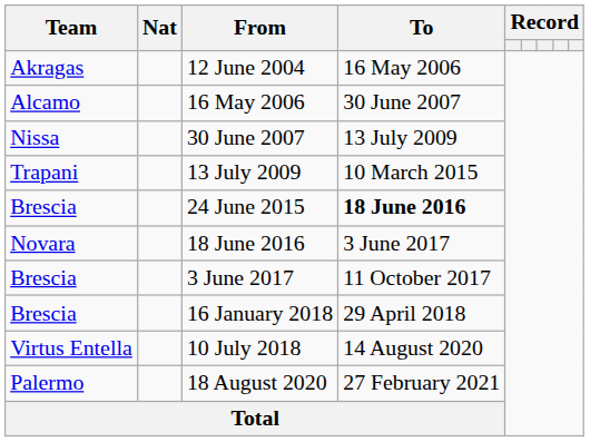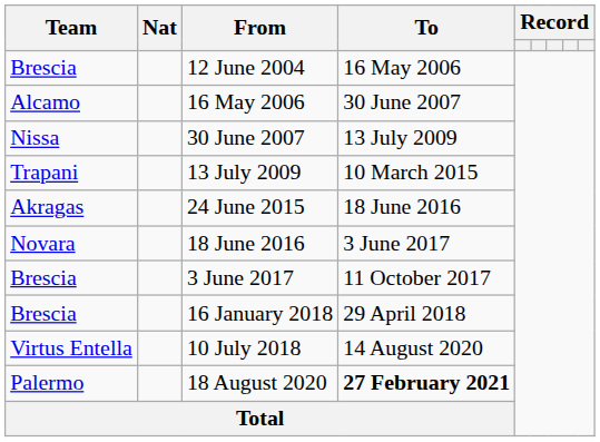 <table class="wikitable" style="text-align: center">
 <tr>
 <th rowspan="2">Team</th>
 <th rowspan="2">Nat</th>
 <th rowspan="2">From</th>
 <th rowspan="2">To</th>
 <th colspan=5>Record</th>
 </tr>
 <tr>
 <th></th>
 <th></th>
 <th></th>
 <th></th>
 <th></th>
 </tr>
 <tr>
-<td align=left><a href='#'>Akragas</a></td>
+<td align=left><a href='#'>Brescia</a></td>
 <td></td>
 <td align=left>12 June 2004</td>
 <td align=left>16 May 2006<br></td>
 </tr>
 <tr>
 <td align=left><a href='#'>Alcamo</a></td>
 <td></td>
 <td align=left>16 May 2006</td>
 <td align=left>30 June 2007<br></td>
 </tr>
 <tr>
 <td align=left><a href='#'>Nissa</a></td>
 <td></td>
 <td align=left>30 June 2007</td>
 <td align=left>13 July 2009<br></td>
 </tr>
 <tr>
 <td align=left><a href='#'>Trapani</a></td>
 <td></td>
 <td align=left>13 July 2009</td>
 <td align=left>10 March 2015<br></td>
 </tr>
 <tr>
-<td align=left><a href='#'>Brescia</a></td>
+<td align=left><a href='#'>Akragas</a></td>
 <td></td>
 <td align=left>24 June 2015</td>
-<td align=left><strong>18 June 2016<br></strong></td>
+<td align=left>18 June 2016<br></td>
 </tr>
 <tr>
 <td align=left><a href='#'>Novara</a></td>
 <td></td>
 <td align=left>18 June 2016</td>
 <td align=left>3 June 2017<br></td>
 </tr>
 <tr>
 <td align=left><a href='#'>Brescia</a></td>
 <td></td>
 <td align=left>3 June 2017</td>
 <td align=left>11 October 2017<br></td>
 </tr>
 <tr>
 <td align=left><a href='#'>Brescia</a></td>
 <td></td>
 <td align=left>16 January 2018</td>
 <td align=left>29 April 2018<br></td>
 </tr>
 <tr>
 <td align=left><a href='#'>Virtus Entella</a></td>
 <td></td>
 <td align=left>10 July 2018</td>
 <td align=left>14 August 2020<br></td>
 </tr>
 <tr>
 <td align=left><a href='#'>Palermo</a></td>
 <td></td>
 <td align=left>18 August 2020</td>
-<td align=left>27 February 2021<br></td>
+<td align=left><strong>27 February 2021<br></strong></td>
 </tr>
 <tr>
 <th colspan="4">Total<br></th>
 </tr>
 </table>
